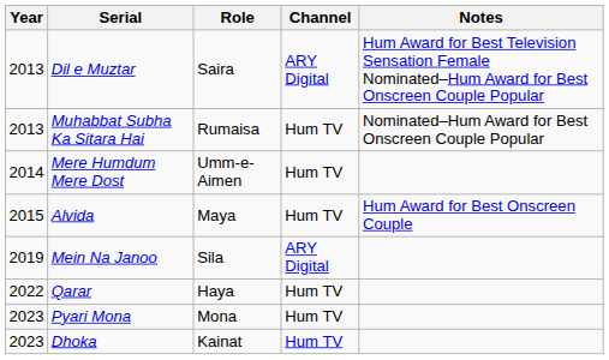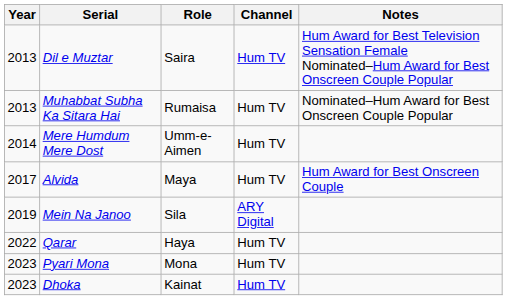 <table class="wikitable">
 <tr>
 <th>Year</th>
 <th>Serial</th>
 <th>Role</th>
 <th>Channel</th>
 <th>Notes</th>
 </tr>
 <tr>
 <td>2013</td>
 <td><em><a href='#'>Dil e Muztar</a></em></td>
 <td>Saira</td>
-<td><a href='#'>ARY Digital</a></td>
+<td><a href='#'>Hum TV</a></td>
 <td><a href='#'>Hum Award for Best Television Sensation Female</a><br>Nominated–<a href='#'>Hum Award for Best Onscreen Couple Popular</a></td>
 </tr>
 <tr>
 <td>2013</td>
 <td><em><a href='#'>Muhabbat Subha Ka Sitara Hai</a></em></td>
 <td>Rumaisa</td>
 <td>Hum TV</td>
 <td>Nominated–Hum Award for Best Onscreen Couple Popular</td>
 </tr>
 <tr>
 <td>2014</td>
 <td><em><a href='#'>Mere Humdum Mere Dost</a></em></td>
 <td>Umm-e-Aimen</td>
 <td>Hum TV</td>
 <td></td>
 </tr>
 <tr>
-<td rowspan="1">2015</td>
+<td rowspan="1">2017</td>
 <td><em><a href='#'>Alvida</a></em></td>
 <td>Maya</td>
 <td>Hum TV</td>
 <td><a href='#'>Hum Award for Best Onscreen Couple</a></td>
 </tr>
 <tr>
 <td>2019</td>
 <td><em><a href='#'>Mein Na Janoo</a></em></td>
 <td>Sila</td>
 <td><a href='#'>ARY Digital</a></td>
 <td></td>
 </tr>
 <tr>
 <td>2022</td>
 <td><em><a href='#'>Qarar</a></em></td>
 <td>Haya</td>
 <td>Hum TV</td>
 <td></td>
 </tr>
 <tr>
 <td>2023</td>
 <td><em><a href='#'>Pyari Mona</a></em></td>
 <td>Mona</td>
 <td>Hum TV</td>
 <td></td>
 </tr>
 <tr>
 <td>2023</td>
 <td><em><a href='#'>Dhoka</a></em></td>
 <td>Kainat</td>
 <td><a href='#'>Hum TV</a></td>
 <td></td>
 </tr>
 </table>
